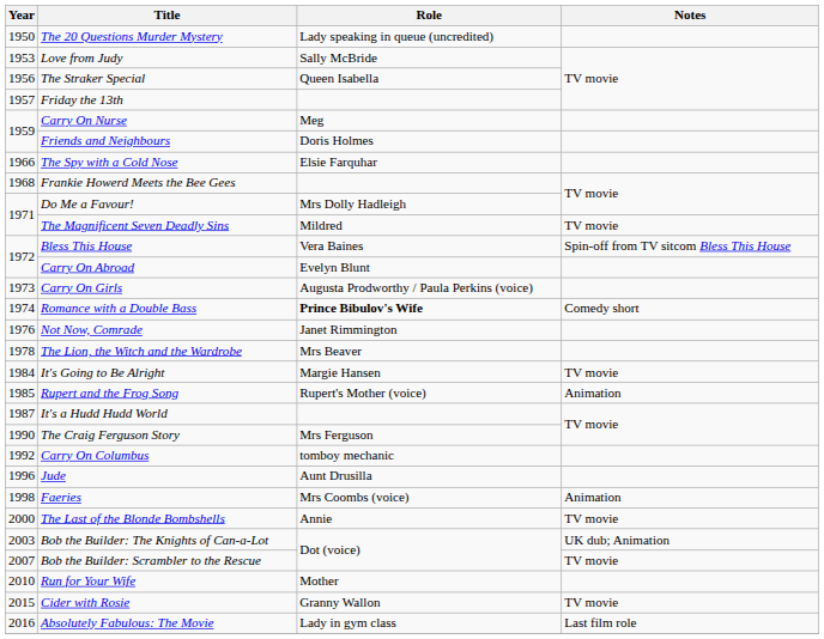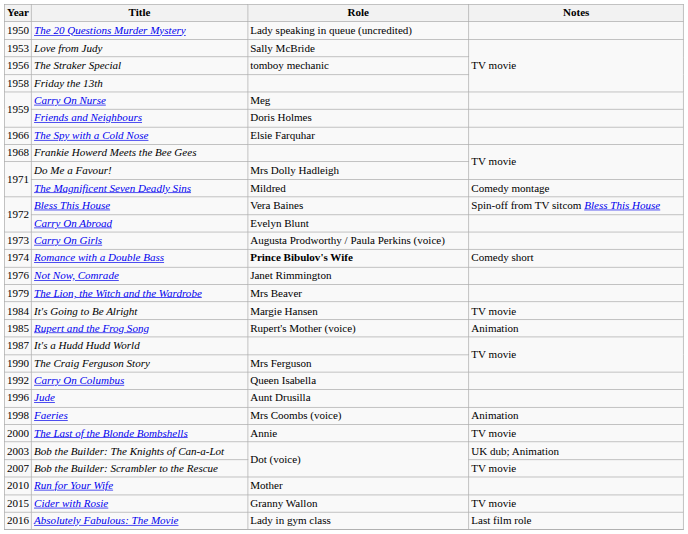 <table class="wikitable collapsible sortable">
 <tr>
 <th width="4%">Year</th>
 <th>Title</th>
 <th>Role</th>
 <th class="unsortable">Notes</th>
 </tr>
 <tr>
 <td>1950</td>
 <td><em><a href='#'>The 20 Questions Murder Mystery</a></em></td>
 <td>Lady speaking in queue (uncredited)</td>
 <td></td>
 </tr>
 <tr>
 <td>1953</td>
 <td><em>Love from Judy</em></td>
 <td>Sally McBride</td>
 <td rowspan="3">TV movie</td>
 </tr>
 <tr>
 <td>1956</td>
 <td><em>The Straker Special</em></td>
-<td>Queen Isabella</td>
+<td>tomboy mechanic</td>
 </tr>
 <tr>
-<td>1957</td>
+<td>1958</td>
 <td><em>Friday the 13th</em></td>
 <td></td>
 </tr>
 <tr>
 <td rowspan=2>1959</td>
 <td><em><a href='#'>Carry On Nurse</a></em></td>
 <td>Meg</td>
 <td></td>
 </tr>
 <tr>
 <td><em><a href='#'>Friends and Neighbours</a></em></td>
 <td>Doris Holmes</td>
 <td></td>
 </tr>
 <tr>
 <td>1966</td>
 <td><em><a href='#'>The Spy with a Cold Nose</a></em></td>
 <td>Elsie Farquhar</td>
 <td></td>
 </tr>
 <tr>
 <td>1968</td>
 <td><em>Frankie Howerd Meets the Bee Gees</em></td>
 <td></td>
 <td rowspan="2">TV movie</td>
 </tr>
 <tr>
 <td rowspan=2>1971</td>
 <td><em>Do Me a Favour!</em></td>
 <td>Mrs Dolly Hadleigh</td>
 </tr>
 <tr>
 <td><em><a href='#'>The Magnificent Seven Deadly Sins</a></em></td>
 <td>Mildred</td>
-<td>TV movie</td>
+<td>Comedy montage</td>
 </tr>
 <tr>
 <td rowspan=2>1972</td>
 <td><em><a href='#'>Bless This House</a></em></td>
 <td>Vera Baines</td>
 <td>Spin-off from TV sitcom <em><a href='#'>Bless This House</a></em></td>
 </tr>
 <tr>
 <td><em><a href='#'>Carry On Abroad</a></em></td>
 <td>Evelyn Blunt</td>
 <td></td>
 </tr>
 <tr>
 <td>1973</td>
 <td><em><a href='#'>Carry On Girls</a></em></td>
 <td>Augusta Prodworthy / Paula Perkins (voice)</td>
 <td></td>
 </tr>
 <tr>
 <td>1974</td>
 <td><em><a href='#'>Romance with a Double Bass</a></em></td>
 <td><strong>Prince Bibulov's Wife</strong></td>
 <td>Comedy short</td>
 </tr>
 <tr>
 <td>1976</td>
 <td><em><a href='#'>Not Now, Comrade</a></em></td>
 <td>Janet Rimmington</td>
 <td></td>
 </tr>
 <tr>
-<td>1978</td>
+<td>1979</td>
 <td><em><a href='#'>The Lion, the Witch and the Wardrobe</a></em></td>
 <td>Mrs Beaver</td>
 <td></td>
 </tr>
 <tr>
 <td>1984</td>
 <td><em>It's Going to Be Alright</em></td>
 <td>Margie Hansen</td>
 <td>TV movie</td>
 </tr>
 <tr>
 <td>1985</td>
 <td><em><a href='#'>Rupert and the Frog Song</a></em></td>
 <td>Rupert's Mother (voice)</td>
 <td>Animation</td>
 </tr>
 <tr>
 <td>1987</td>
 <td><em>It's a Hudd Hudd World</em></td>
 <td></td>
 <td rowspan="2">TV movie</td>
 </tr>
 <tr>
 <td>1990</td>
 <td><em>The Craig Ferguson Story</em></td>
 <td>Mrs Ferguson</td>
 </tr>
 <tr>
 <td>1992</td>
 <td><em><a href='#'>Carry On Columbus</a></em></td>
-<td>tomboy mechanic</td>
+<td>Queen Isabella</td>
 <td></td>
 </tr>
 <tr>
 <td>1996</td>
 <td><em><a href='#'>Jude</a></em></td>
 <td>Aunt Drusilla</td>
 <td></td>
 </tr>
 <tr>
 <td>1998</td>
 <td><em><a href='#'>Faeries</a></em></td>
 <td>Mrs Coombs (voice)</td>
 <td>Animation</td>
 </tr>
 <tr>
 <td>2000</td>
 <td><em><a href='#'>The Last of the Blonde Bombshells</a></em></td>
 <td>Annie</td>
 <td>TV movie</td>
 </tr>
 <tr>
 <td>2003</td>
 <td><em>Bob the Builder: The Knights of Can-a-Lot</em></td>
 <td rowspan="2">Dot (voice)</td>
 <td>UK dub; Animation</td>
 </tr>
 <tr>
 <td>2007</td>
 <td><em>Bob the Builder: Scrambler to the Rescue</em></td>
 <td>TV movie</td>
 </tr>
 <tr>
 <td>2010</td>
 <td><em><a href='#'>Run for Your Wife</a></em></td>
 <td>Mother</td>
 <td></td>
 </tr>
 <tr>
 <td>2015</td>
 <td><em><a href='#'>Cider with Rosie</a></em></td>
 <td>Granny Wallon</td>
 <td>TV movie</td>
 </tr>
 <tr>
 <td>2016</td>
 <td><em><a href='#'>Absolutely Fabulous: The Movie</a></em></td>
 <td>Lady in gym class</td>
 <td>Last film role</td>
 </tr>
 <tr>
 </tr>
 </table>
